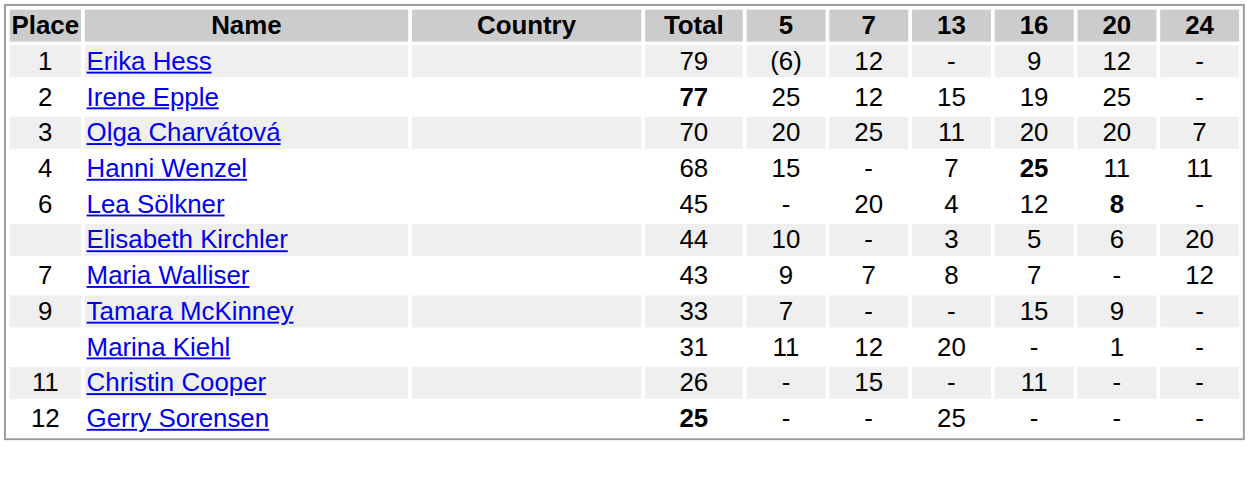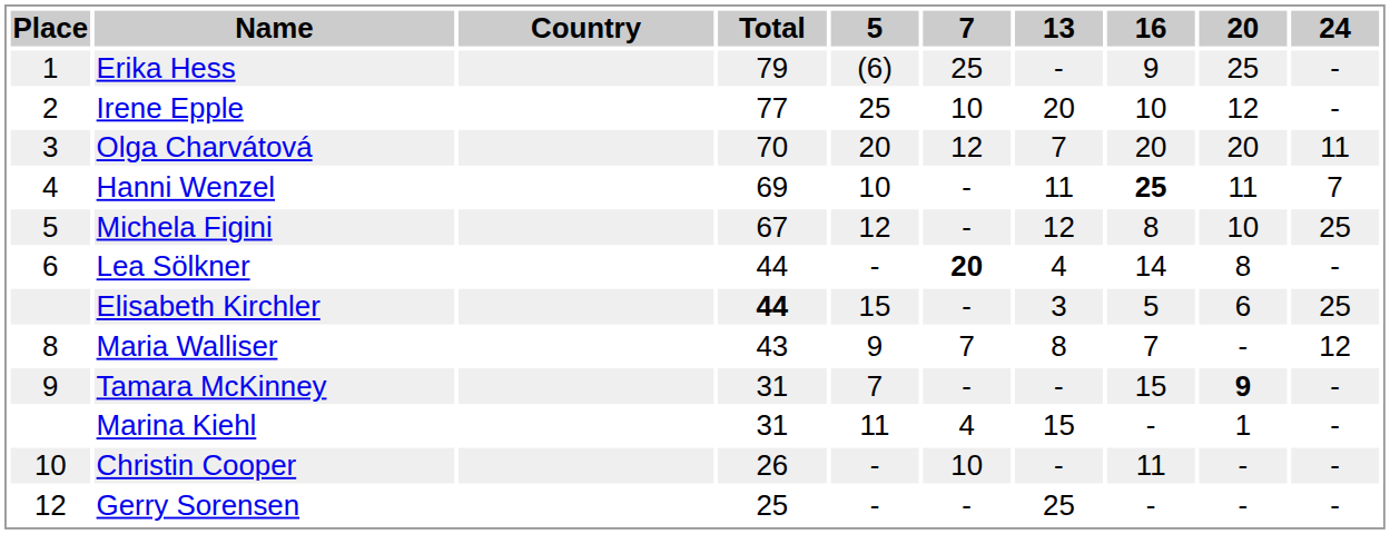 <table border="0" style="border: 1px solid #999; background-color:#FFFFFF; text-align:center; font-size:86%; line-height:15px;">
 <tr align="center" bgcolor="#CCCCCC">
 <th width=35>Place</th>
 <th width=170>Name</th>
 <th width=120>Country</th>
 <th width=50>Total</th>
 <th width=40>5</th>
 <th width=40>7</th>
 <th width=40>13</th>
 <th width=40>16</th>
 <th width=40>20</th>
 <th width=40>24</th>
 </tr>
 <tr bgcolor="#EFEFEF">
 <td>1</td>
 <td align="left"><a href='#'>Erika Hess</a></td>
 <td align="left"></td>
 <td>79</td>
 <td>(6)</td>
-<td>12</td>
+<td>25</td>
 <td>-</td>
 <td>9</td>
-<td>12</td>
+<td>25</td>
 <td>-</td>
 </tr>
 <tr>
 <td>2</td>
 <td align="left"><a href='#'>Irene Epple</a></td>
 <td align="left"></td>
-<td><strong>77</strong></td>
+<td>77</td>
 <td>25</td>
+<td>10</td>
+<td>20</td>
+<td>10</td>
 <td>12</td>
-<td>15</td>
-<td>19</td>
-<td>25</td>
 <td>-</td>
 </tr>
 <tr bgcolor="#EFEFEF">
 <td>3</td>
 <td align="left"><a href='#'>Olga Charvátová</a></td>
 <td align="left"></td>
 <td>70</td>
 <td>20</td>
-<td>25</td>
-<td>11</td>
+<td>12</td>
+<td>7</td>
 <td>20</td>
 <td>20</td>
-<td>7</td>
+<td>11</td>
 </tr>
 <tr>
 <td>4</td>
 <td align="left"><a href='#'>Hanni Wenzel</a></td>
 <td align="left"></td>
-<td>68</td>
-<td>15</td>
+<td>69</td>
+<td>10</td>
 <td>-</td>
-<td>7</td>
+<td>11</td>
 <td><strong>25</strong></td>
 <td>11</td>
-<td>11</td>
+<td>7</td>
+</tr>
+<tr bgcolor="#EFEFEF">
+<td>5</td>
+<td align="left"><a href='#'>Michela Figini</a></td>
+<td align="left"></td>
+<td>67</td>
+<td>12</td>
+<td>-</td>
+<td>12</td>
+<td>8</td>
+<td>10</td>
+<td>25</td>
 </tr>
 <tr>
 <td>6</td>
 <td align="left"><a href='#'>Lea Sölkner</a></td>
 <td align="left"></td>
-<td>45</td>
+<td>44</td>
 <td>-</td>
-<td>20</td>
+<td><strong>20</strong></td>
 <td>4</td>
-<td>12</td>
-<td><strong>8</strong></td>
+<td>14</td>
+<td>8</td>
 <td>-</td>
 </tr>
 <tr bgcolor="#EFEFEF">
 <td></td>
 <td align="left"><a href='#'>Elisabeth Kirchler</a></td>
 <td align="left"></td>
-<td>44</td>
-<td>10</td>
+<td><strong>44</strong></td>
+<td>15</td>
 <td>-</td>
 <td>3</td>
 <td>5</td>
 <td>6</td>
-<td>20</td>
+<td>25</td>
 </tr>
 <tr>
-<td>7</td>
+<td>8</td>
 <td align="left"><a href='#'>Maria Walliser</a></td>
 <td align="left"></td>
 <td>43</td>
 <td>9</td>
 <td>7</td>
 <td>8</td>
 <td>7</td>
 <td>-</td>
 <td>12</td>
 </tr>
 <tr bgcolor="#EFEFEF">
 <td>9</td>
 <td align="left"><a href='#'>Tamara McKinney</a></td>
 <td align="left"></td>
-<td>33</td>
+<td>31</td>
 <td>7</td>
 <td>-</td>
 <td>-</td>
 <td>15</td>
-<td>9</td>
+<td><strong>9</strong></td>
 <td>-</td>
 </tr>
 <tr>
 <td></td>
 <td align="left"><a href='#'>Marina Kiehl</a></td>
 <td align="left"></td>
 <td>31</td>
 <td>11</td>
-<td>12</td>
-<td>20</td>
+<td>4</td>
+<td>15</td>
 <td>-</td>
 <td>1</td>
 <td>-</td>
 </tr>
 <tr bgcolor="#EFEFEF">
-<td>11</td>
+<td>10</td>
 <td align="left"><a href='#'>Christin Cooper</a></td>
 <td align="left"></td>
 <td>26</td>
 <td>-</td>
-<td>15</td>
+<td>10</td>
 <td>-</td>
 <td>11</td>
 <td>-</td>
 <td>-</td>
 </tr>
 <tr>
 <td>12</td>
 <td align="left"><a href='#'>Gerry Sorensen</a></td>
 <td align="left"></td>
-<td><strong>25</strong></td>
+<td>25</td>
 <td>-</td>
 <td>-</td>
 <td>25</td>
 <td>-</td>
 <td>-</td>
 <td>-</td>
 </tr>
 </table>
